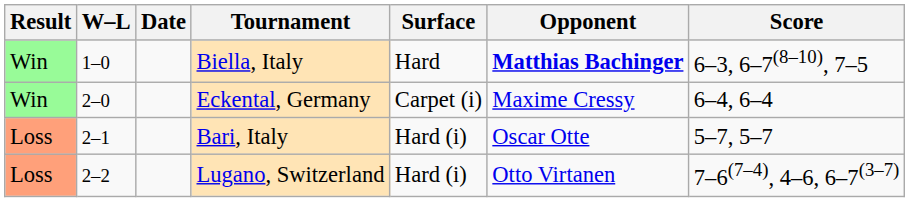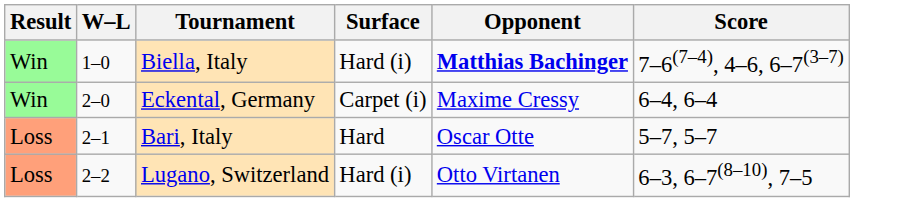 <table class="sortable wikitable nowrap">
 <tr>
 <th>Result</th>
 <th class="unsortable">W–L</th>
-<th>Date</th>
 <th>Tournament</th>
 <th>Surface</th>
 <th>Opponent</th>
 <th class="unsortable">Score</th>
 </tr>
 <tr>
 <td bgcolor=98FB98>Win</td>
 <td><small>1–0</small></td>
-<td><a href='#'></a></td>
 <td style="background:moccasin;"><a href='#'>Biella</a>, Italy</td>
-<td>Hard</td>
+<td>Hard (i)</td>
 <td><strong> <a href='#'>Matthias Bachinger</a></strong></td>
-<td>6–3, 6–7<sup>(8–10)</sup>, 7–5</td>
+<td>7–6<sup>(7–4)</sup>, 4–6, 6–7<sup>(3–7)</sup></td>
 </tr>
 <tr>
 <td bgcolor=98FB98>Win</td>
 <td><small>2–0</small></td>
-<td><a href='#'></a></td>
 <td style="background:moccasin;"><a href='#'>Eckental</a>, Germany</td>
 <td>Carpet (i)</td>
 <td> <a href='#'>Maxime Cressy</a></td>
 <td>6–4, 6–4</td>
 </tr>
 <tr>
 <td bgcolor=FFA07A>Loss</td>
 <td><small>2–1</small></td>
-<td><a href='#'></a></td>
 <td style="background:moccasin;"><a href='#'>Bari</a>, Italy</td>
-<td>Hard (i)</td>
+<td>Hard</td>
 <td> <a href='#'>Oscar Otte</a></td>
 <td>5–7, 5–7</td>
 </tr>
 <tr>
 <td bgcolor=FFA07A>Loss</td>
 <td><small>2–2</small></td>
-<td><a href='#'></a></td>
 <td style="background:moccasin;"><a href='#'>Lugano</a>, Switzerland</td>
 <td>Hard (i)</td>
 <td> <a href='#'>Otto Virtanen</a></td>
-<td>7–6<sup>(7–4)</sup>, 4–6, 6–7<sup>(3–7)</sup></td>
+<td>6–3, 6–7<sup>(8–10)</sup>, 7–5</td>
 </tr>
 </table>
